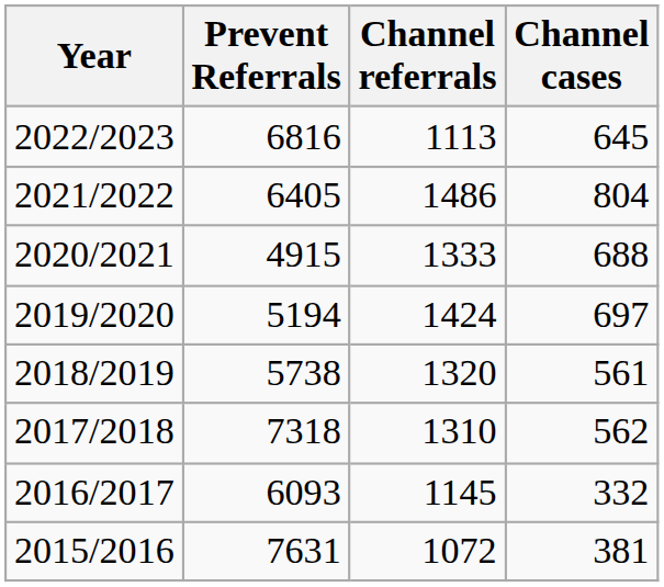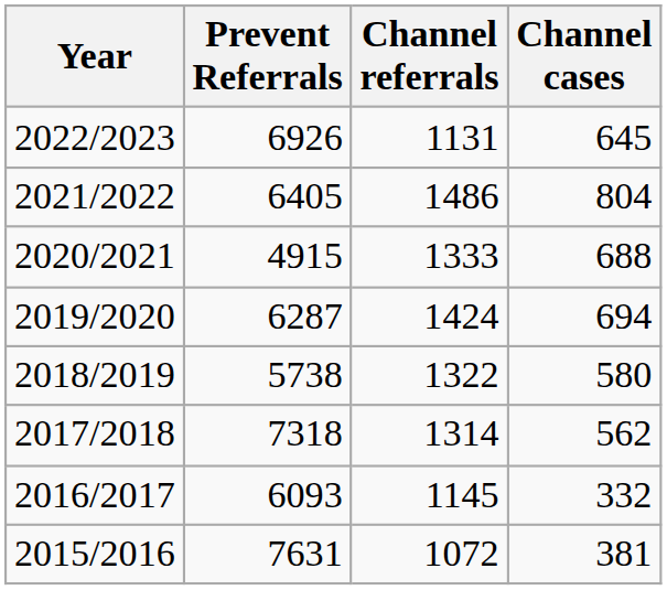 <table class="wikitable floatright" style=text-align:right;>
 <tr>
 <th>Year</th>
 <th>Prevent<br> Referrals</th>
 <th>Channel<br> referrals</th>
 <th>Channel<br> cases</th>
 </tr>
 <tr>
 <td>2022/2023</td>
-<td>6816</td>
-<td>1113</td>
+<td>6926</td>
+<td>1131</td>
 <td>645</td>
 </tr>
 <tr>
 <td>2021/2022</td>
 <td>6405</td>
 <td>1486</td>
 <td>804</td>
 </tr>
 <tr>
 <td>2020/2021</td>
 <td>4915</td>
 <td>1333</td>
 <td>688</td>
 </tr>
 <tr>
 <td>2019/2020</td>
-<td>5194</td>
+<td>6287</td>
 <td>1424</td>
-<td>697</td>
+<td>694</td>
 </tr>
 <tr>
 <td>2018/2019</td>
 <td>5738</td>
-<td>1320</td>
-<td>561</td>
+<td>1322</td>
+<td>580</td>
 </tr>
 <tr>
 <td>2017/2018</td>
 <td>7318</td>
-<td>1310</td>
+<td>1314</td>
 <td>562</td>
 </tr>
 <tr>
 <td>2016/2017</td>
 <td>6093</td>
 <td>1145</td>
 <td>332</td>
 </tr>
 <tr>
 <td>2015/2016</td>
 <td>7631</td>
 <td>1072</td>
 <td>381</td>
 </tr>
 </table>
